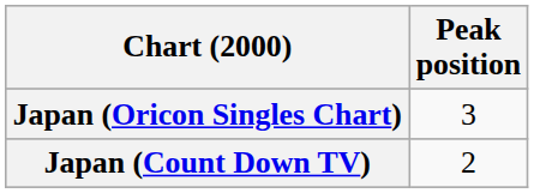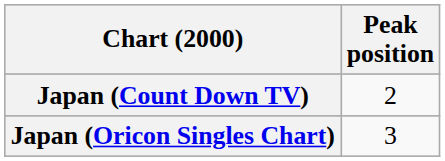 <table class="wikitable sortable plainrowheaders" style="text-align:center">
 <tr>
 <th scope="col">Chart (2000)</th>
 <th scope="col">Peak<br> position</th>
 </tr>
 <tr>
+<th scope="row">Japan (<a href='#'>Count Down TV</a>)</th>
+<td>2</td>
+</tr>
+<tr>
 <th scope="row">Japan (<a href='#'>Oricon Singles Chart</a>)</th>
 <td>3</td>
 </tr>
-<tr>
-<th scope="row">Japan (<a href='#'>Count Down TV</a>)</th>
-<td>2</td>
-</tr>
 </table>
